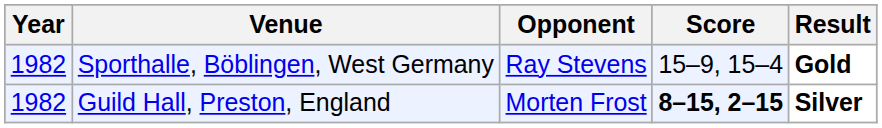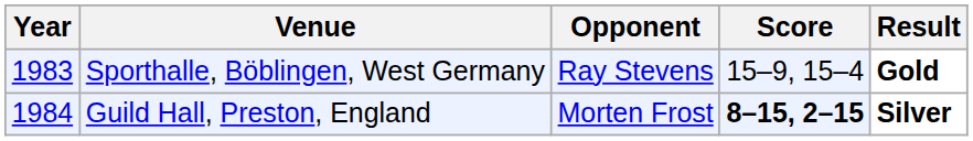 <table class="sortable wikitable" style="font-size: 90%;">
 <tr>
 <th>Year</th>
 <th>Venue</th>
 <th>Opponent</th>
 <th>Score</th>
 <th>Result</th>
 </tr>
 <tr style="background:#ECF2FF">
-<td align="center"><a href='#'>1982</a></td>
+<td align="center"><a href='#'>1983</a></td>
 <td align="left"><a href='#'>Sporthalle</a>, <a href='#'>Böblingen</a>, West Germany</td>
 <td align="left"> <a href='#'>Ray Stevens</a></td>
 <td align="left">15–9, 15–4</td>
 <td style="text-align:left; background:white"> <strong>Gold</strong></td>
 </tr>
 <tr style="background:#ECF2FF">
-<td align="center"><a href='#'>1982</a></td>
+<td align="center"><a href='#'>1984</a></td>
 <td align="left"><a href='#'>Guild Hall</a>, <a href='#'>Preston</a>, England</td>
 <td align="left"> <a href='#'>Morten Frost</a></td>
 <td align="left"><strong>8–15, 2–15</strong></td>
 <td style="text-align:left; background:white"> <strong>Silver</strong></td>
 </tr>
 </table>
